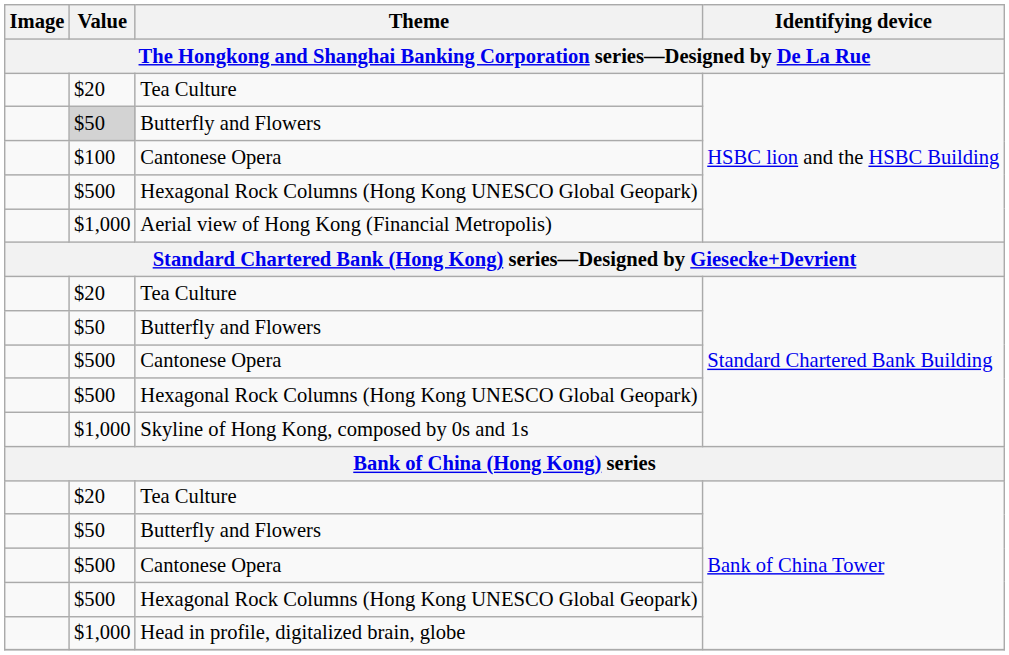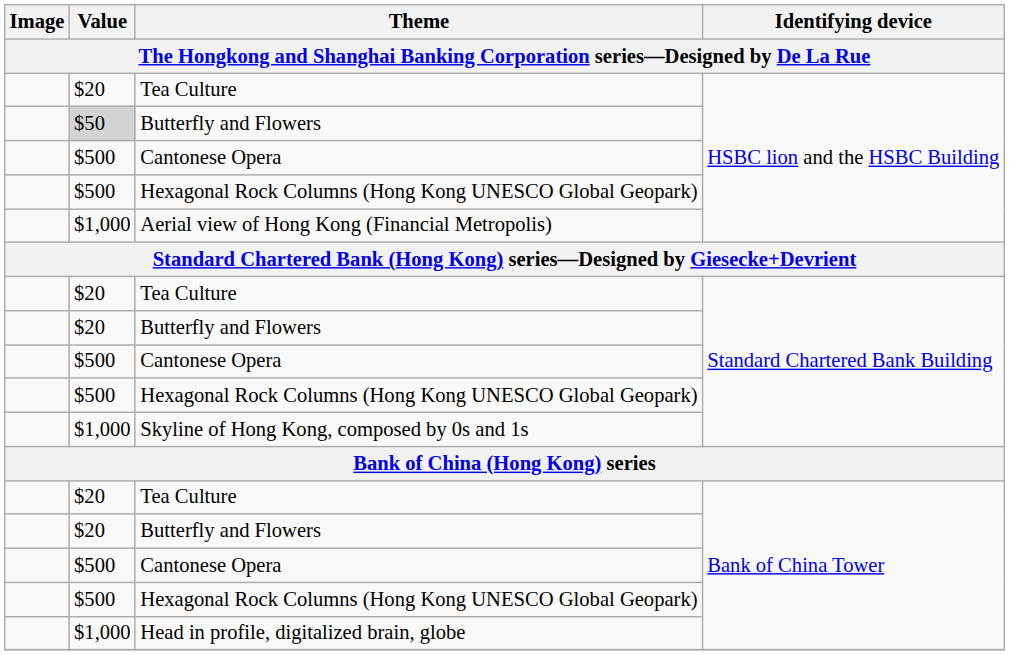 <table class="wikitable" style="font-size: 90%">
 <tr>
 <th>Image</th>
 <th>Value</th>
 <th>Theme</th>
 <th>Identifying device</th>
 </tr>
 <tr>
 <th colspan="5"><a href='#'>The Hongkong and Shanghai Banking Corporation</a> series—Designed by <a href='#'>De La Rue</a></th>
 </tr>
 <tr>
 <td></td>
 <td>$20</td>
 <td>Tea Culture</td>
 <td rowspan="5"><a href='#'>HSBC lion</a> and the <a href='#'>HSBC Building</a></td>
 </tr>
 <tr>
 <td></td>
 <td style="background: lightgrey;">$50</td>
 <td>Butterfly and Flowers</td>
 </tr>
 <tr>
 <td></td>
-<td>$100</td>
+<td>$500</td>
 <td>Cantonese Opera</td>
 </tr>
 <tr>
 <td></td>
 <td>$500</td>
 <td>Hexagonal Rock Columns (Hong Kong UNESCO Global Geopark)</td>
 </tr>
 <tr>
 <td></td>
 <td>$1,000</td>
 <td>Aerial view of Hong Kong (Financial Metropolis)</td>
 </tr>
 <tr>
 <th colspan="5"><a href='#'>Standard Chartered Bank (Hong Kong)</a> series—Designed by <a href='#'>Giesecke+Devrient</a></th>
 </tr>
 <tr>
 <td></td>
 <td>$20</td>
 <td>Tea Culture</td>
 <td rowspan="5"><a href='#'>Standard Chartered Bank Building</a></td>
 </tr>
 <tr>
 <td></td>
-<td>$50</td>
+<td>$20</td>
 <td>Butterfly and Flowers</td>
 </tr>
 <tr>
 <td></td>
 <td>$500</td>
 <td>Cantonese Opera</td>
 </tr>
 <tr>
 <td></td>
 <td>$500</td>
 <td>Hexagonal Rock Columns (Hong Kong UNESCO Global Geopark)</td>
 </tr>
 <tr>
 <td></td>
 <td>$1,000</td>
 <td>Skyline of Hong Kong, composed by 0s and 1s</td>
 </tr>
 <tr>
 <th colspan="5"><a href='#'>Bank of China (Hong Kong)</a> series</th>
 </tr>
 <tr>
 <td></td>
 <td>$20</td>
 <td>Tea Culture</td>
 <td rowspan="5"><a href='#'>Bank of China Tower</a></td>
 </tr>
 <tr>
 <td></td>
-<td>$50</td>
+<td>$20</td>
 <td>Butterfly and Flowers</td>
 </tr>
 <tr>
 <td></td>
 <td>$500</td>
 <td>Cantonese Opera</td>
 </tr>
 <tr>
 <td></td>
 <td>$500</td>
 <td>Hexagonal Rock Columns (Hong Kong UNESCO Global Geopark)</td>
 </tr>
 <tr>
 <td></td>
 <td>$1,000</td>
 <td>Head in profile, digitalized brain, globe</td>
 </tr>
 <tr>
 </tr>
 </table>
